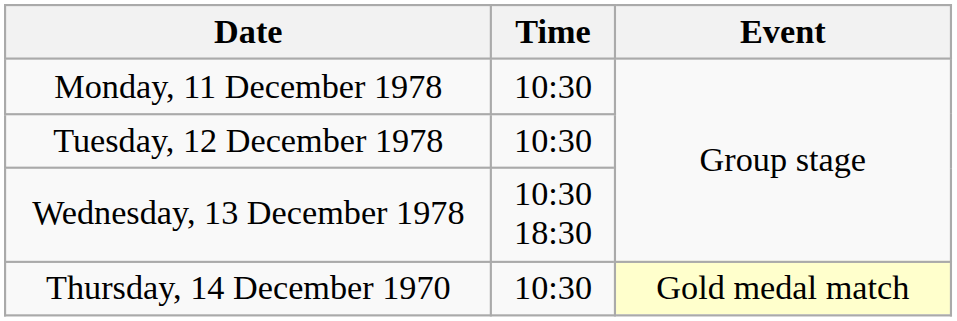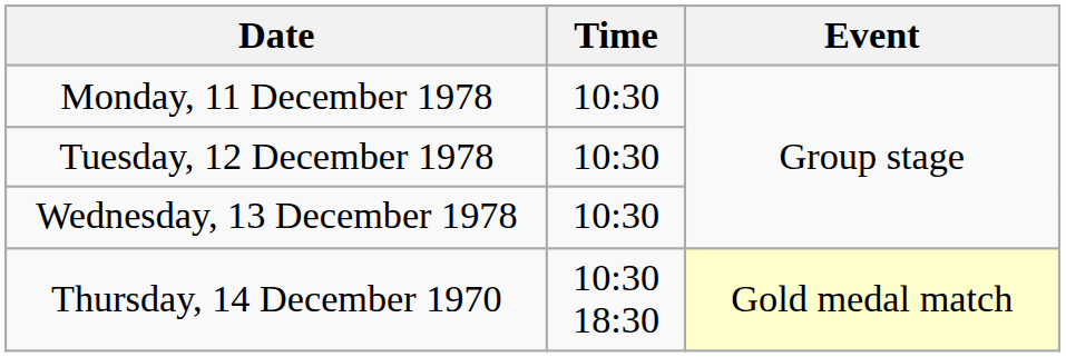 <table class = "wikitable" style="text-align:center;">
 <tr>
 <th width=220>Date</th>
 <th width=50>Time</th>
 <th width=150>Event</th>
 </tr>
 <tr>
 <td>Monday, 11 December 1978</td>
 <td>10:30</td>
 <td rowspan="3">Group stage</td>
 </tr>
 <tr>
 <td>Tuesday, 12 December 1978</td>
 <td>10:30</td>
 </tr>
 <tr>
 <td>Wednesday, 13 December 1978</td>
-<td>10:30<br>18:30</td>
+<td>10:30</td>
 </tr>
 <tr>
 <td>Thursday, 14 December 1970</td>
-<td>10:30</td>
+<td>10:30<br>18:30</td>
 <td bgcolor="ffffcc">Gold medal match</td>
 </tr>
 </table>
